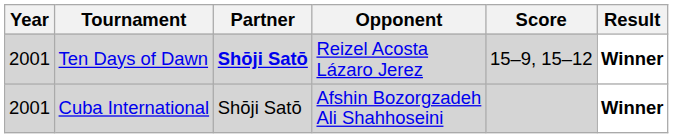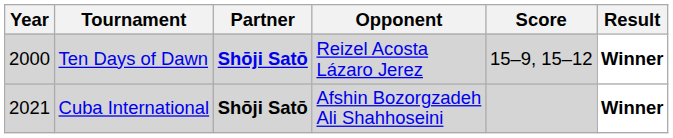 <table class="sortable wikitable" style="font-size: 90%;">
 <tr>
 <th>Year</th>
 <th>Tournament</th>
 <th>Partner</th>
 <th>Opponent</th>
 <th>Score</th>
 <th>Result</th>
 </tr>
 <tr style="background:#D5D5D5">
-<td align="center">2001</td>
+<td align="center">2000</td>
 <td align="left"><a href='#'>Ten Days of Dawn</a></td>
 <td align="left"><strong> <a href='#'>Shōji Satō</a></strong></td>
 <td align="left"> <a href='#'>Reizel Acosta</a> <br>  <a href='#'>Lázaro Jerez</a></td>
 <td align="left">15–9, 15–12</td>
 <td style="text-align:left; background:white"> <strong>Winner</strong></td>
 </tr>
 <tr style="background:#D5D5D5">
-<td align="center">2001</td>
+<td align="center">2021</td>
 <td align="left"><a href='#'>Cuba International</a></td>
-<td align="left"> Shōji Satō</td>
+<td align="left"><strong> Shōji Satō</strong></td>
 <td align="left"> <a href='#'>Afshin Bozorgzadeh</a> <br>  <a href='#'>Ali Shahhoseini</a></td>
 <td align="left"></td>
 <td style="text-align:left; background:white"> <strong>Winner</strong></td>
 </tr>
 </table>
